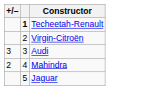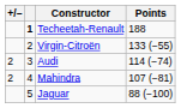 <table class="wikitable" style="font-size: 85%">
 <tr>
 <th scope="col">+/–</th>
 <th scope="col"></th>
 <th scope="col">Constructor</th>
+<th scope="col">Points</th>
 </tr>
 <tr>
 <td align="left"></td>
 <td align="center"><strong>1</strong></td>
 <td> <a href='#'>Techeetah-Renault</a></td>
+<td align="left">188</td>
 </tr>
 <tr>
 <td align="left"></td>
 <td align="center">2</td>
 <td> <a href='#'>Virgin-Citroën</a></td>
+<td align="left">133 (−55)</td>
 </tr>
 <tr>
-<td align="left"> 3</td>
+<td align="left"> 2</td>
 <td align="center">3</td>
 <td> <a href='#'>Audi</a></td>
+<td align="left">114 (−74)</td>
 </tr>
 <tr>
 <td align="left"> 2</td>
 <td align="center">4</td>
 <td> <a href='#'>Mahindra</a></td>
+<td align="left">107 (−81)</td>
 </tr>
 <tr>
 <td align="left"></td>
 <td align="center">5</td>
 <td> <a href='#'>Jaguar</a></td>
+<td align="left">88 (−100)</td>
 </tr>
 </table>
